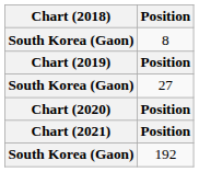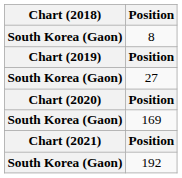 <table class="wikitable plainrowheaders" style="text-align:center;">
 <tr>
 <th>Chart (2018)</th>
 <th>Position</th>
 </tr>
 <tr>
 <th scope="row">South Korea (Gaon)</th>
 <td>8</td>
 </tr>
 <tr>
 <th>Chart (2019)</th>
 <th>Position</th>
 </tr>
 <tr>
 <th scope="row">South Korea (Gaon)</th>
 <td>27</td>
 </tr>
 <tr>
 <th>Chart (2020)</th>
 <th>Position</th>
 </tr>
 <tr>
+<th scope="row">South Korea (Gaon)</th>
+<td>169</td>
+</tr>
+<tr>
 <th>Chart (2021)</th>
 <th>Position</th>
 </tr>
 <tr>
 <th scope="row">South Korea (Gaon)</th>
 <td>192</td>
 </tr>
 </table>
